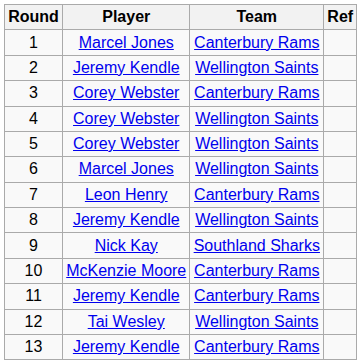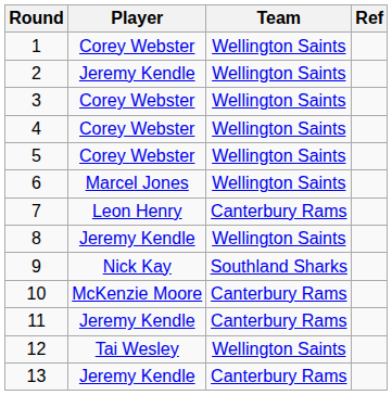 <table class="wikitable" style="text-align:center">
 <tr>
 <th>Round</th>
 <th>Player</th>
 <th>Team</th>
 <th>Ref</th>
 </tr>
 <tr>
 <td>1</td>
-<td><a href='#'>Marcel Jones</a></td>
-<td><a href='#'>Canterbury Rams</a></td>
+<td><a href='#'>Corey Webster</a></td>
+<td><a href='#'>Wellington Saints</a></td>
 <td></td>
 </tr>
 <tr>
 <td>2</td>
 <td><a href='#'>Jeremy Kendle</a></td>
 <td><a href='#'>Wellington Saints</a></td>
 <td></td>
 </tr>
 <tr>
 <td>3</td>
 <td><a href='#'>Corey Webster</a></td>
-<td><a href='#'>Canterbury Rams</a></td>
+<td><a href='#'>Wellington Saints</a></td>
 <td></td>
 </tr>
 <tr>
 <td>4</td>
 <td><a href='#'>Corey Webster</a></td>
 <td><a href='#'>Wellington Saints</a></td>
 <td></td>
 </tr>
 <tr>
 <td>5</td>
 <td><a href='#'>Corey Webster</a></td>
 <td><a href='#'>Wellington Saints</a></td>
 <td></td>
 </tr>
 <tr>
 <td>6</td>
 <td><a href='#'>Marcel Jones</a></td>
 <td><a href='#'>Wellington Saints</a></td>
 <td></td>
 </tr>
 <tr>
 <td>7</td>
 <td><a href='#'>Leon Henry</a></td>
 <td><a href='#'>Canterbury Rams</a></td>
 <td></td>
 </tr>
 <tr>
 <td>8</td>
 <td><a href='#'>Jeremy Kendle</a></td>
 <td><a href='#'>Wellington Saints</a></td>
 <td></td>
 </tr>
 <tr>
 <td>9</td>
 <td><a href='#'>Nick Kay</a></td>
 <td><a href='#'>Southland Sharks</a></td>
 <td></td>
 </tr>
 <tr>
 <td>10</td>
 <td><a href='#'>McKenzie Moore</a></td>
 <td><a href='#'>Canterbury Rams</a></td>
 <td></td>
 </tr>
 <tr>
 <td>11</td>
 <td><a href='#'>Jeremy Kendle</a></td>
 <td><a href='#'>Canterbury Rams</a></td>
 <td></td>
 </tr>
 <tr>
 <td>12</td>
 <td><a href='#'>Tai Wesley</a></td>
 <td><a href='#'>Wellington Saints</a></td>
 <td></td>
 </tr>
 <tr>
 <td>13</td>
 <td><a href='#'>Jeremy Kendle</a></td>
 <td><a href='#'>Canterbury Rams</a></td>
 <td></td>
 </tr>
 <tr>
 </tr>
 </table>
